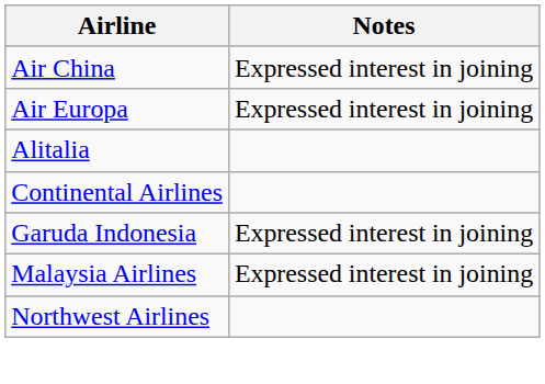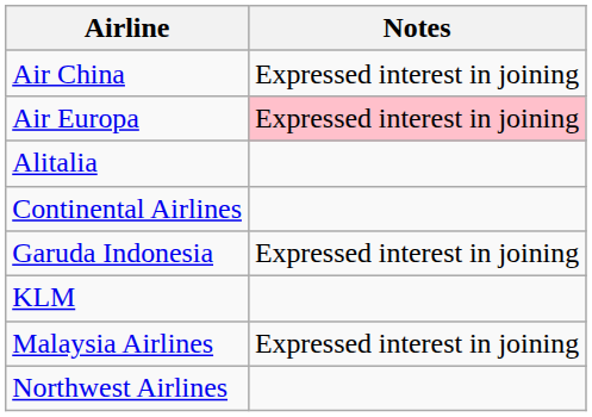 <table class="wikitable sortable">
 <tr>
 <th bgcolor="silver">Airline</th>
 <th bgcolor="silver" align="left">Notes</th>
 </tr>
 <tr>
 <td><a href='#'>Air China</a></td>
 <td>Expressed interest in joining</td>
 </tr>
 <tr>
 <td><a href='#'>Air Europa</a></td>
-<td>Expressed interest in joining</td>
+<td style="background: pink;">Expressed interest in joining</td>
 </tr>
 <tr>
 <td><a href='#'>Alitalia</a></td>
 <td></td>
 </tr>
 <tr>
 <td><a href='#'>Continental Airlines</a></td>
 <td></td>
 </tr>
 <tr>
 <td><a href='#'>Garuda Indonesia</a></td>
 <td>Expressed interest in joining</td>
 </tr>
 <tr>
+<td><a href='#'>KLM</a></td>
+<td></td>
+</tr>
+<tr>
 <td><a href='#'>Malaysia Airlines</a></td>
 <td>Expressed interest in joining</td>
 </tr>
 <tr>
 <td><a href='#'>Northwest Airlines</a></td>
 <td></td>
 </tr>
 </table>
